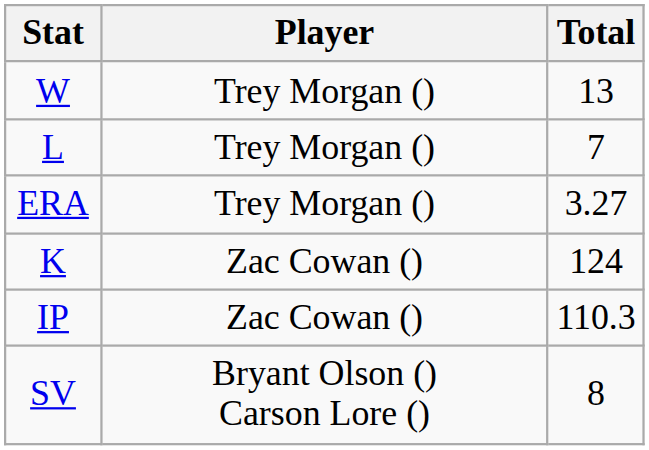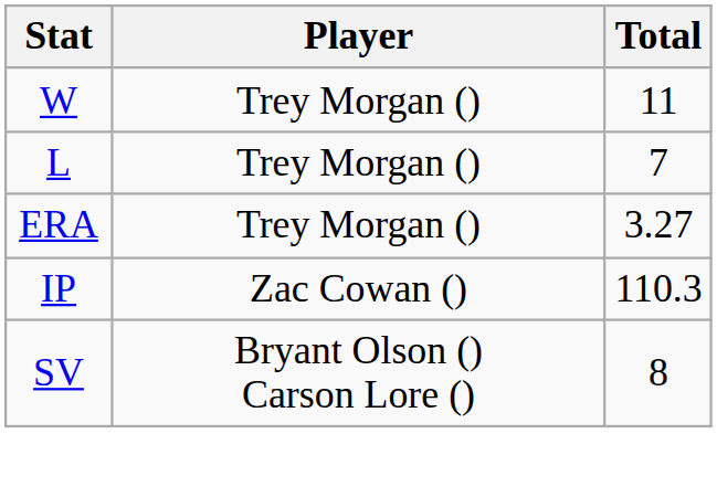 <table class="wikitable" style="text-align:center;">
 <tr>
 <th style="width:15%;">Stat</th>
 <th>Player</th>
 <th style="width:15%;">Total</th>
 </tr>
 <tr>
 <td><a href='#'>W</a></td>
 <td>Trey Morgan ()</td>
-<td>13</td>
+<td>11</td>
 </tr>
 <tr>
 <td><a href='#'>L</a></td>
 <td>Trey Morgan ()</td>
 <td>7</td>
 </tr>
 <tr>
 <td><a href='#'>ERA</a></td>
 <td>Trey Morgan ()</td>
 <td>3.27</td>
 </tr>
 <tr>
-<td><a href='#'>K</a></td>
-<td>Zac Cowan ()</td>
-<td>124</td>
-</tr>
-<tr>
 <td><a href='#'>IP</a></td>
 <td>Zac Cowan ()</td>
 <td>110.3</td>
 </tr>
 <tr>
 <td><a href='#'>SV</a></td>
 <td>Bryant Olson ()<br>Carson Lore ()</td>
 <td>8</td>
 </tr>
 </table>
